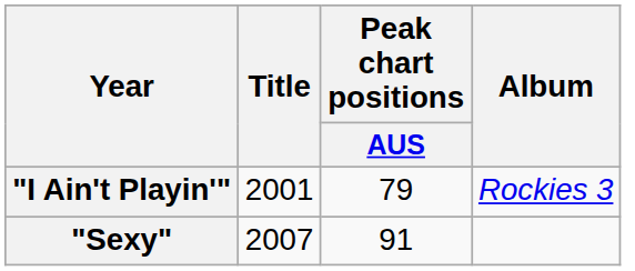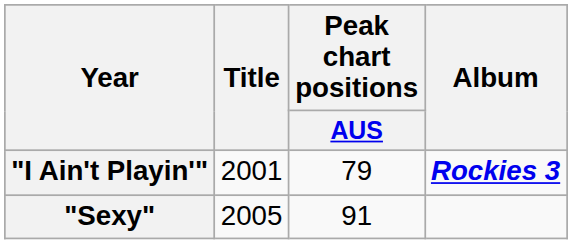 <table class="wikitable plainrowheaders" style="text-align:center;">
 <tr>
 <th scope="col" rowspan="2">Year</th>
 <th scope="col" rowspan="2">Title</th>
 <th scope="col" colspan="1">Peak chart<br>positions</th>
 <th scope="col" rowspan="2">Album</th>
 </tr>
 <tr>
 <th style="width:3em; font-size:90%"><a href='#'>AUS</a><br></th>
 </tr>
 <tr>
 <th scope="row">"I Ain't Playin'"<br></th>
 <td>2001</td>
 <td>79</td>
-<td><em><a href='#'>Rockies 3</a></em></td>
+<td><strong><em><a href='#'>Rockies 3</a></em></strong></td>
 </tr>
 <tr>
 <th scope="row">"Sexy"</th>
-<td>2007</td>
+<td>2005</td>
 <td>91</td>
 <td></td>
 </tr>
 </table>
